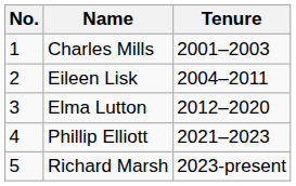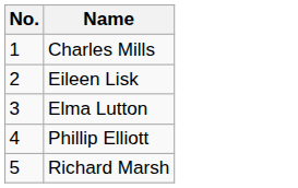 <table class="wikitable">
 <tr>
 <th>No.</th>
 <th>Name</th>
-<th>Tenure</th>
 </tr>
 <tr>
 <td>1</td>
 <td>Charles Mills</td>
-<td>2001–2003</td>
 </tr>
 <tr>
 <td>2</td>
 <td>Eileen Lisk</td>
-<td>2004–2011</td>
 </tr>
 <tr>
 <td>3</td>
 <td>Elma Lutton</td>
-<td>2012–2020</td>
 </tr>
 <tr>
 <td>4</td>
 <td>Phillip Elliott</td>
-<td>2021–2023</td>
 </tr>
 <tr>
 <td>5</td>
 <td>Richard Marsh</td>
-<td>2023-present</td>
 </tr>
 </table>
